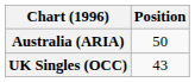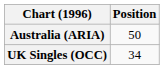 <table class="wikitable sortable plainrowheaders" style="text-align:center">
 <tr>
 <th>Chart (1996)</th>
 <th>Position</th>
 </tr>
 <tr>
 <th scope="row">Australia (ARIA)</th>
 <td>50</td>
 </tr>
 <tr>
 <th scope="row">UK Singles (OCC)</th>
-<td>43</td>
+<td>34</td>
 </tr>
 </table>
